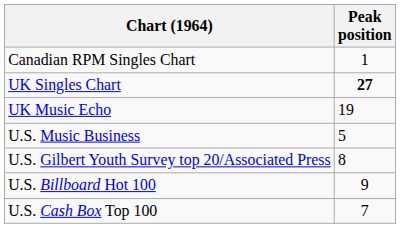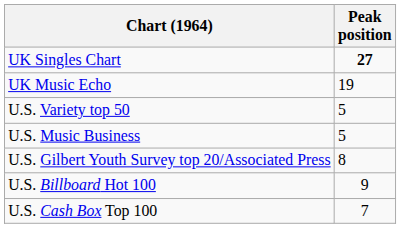 <table class="wikitable sortable">
 <tr>
 <th>Chart (1964)</th>
 <th>Peak<br>position</th>
-</tr>
-<tr>
-<td align="left">Canadian RPM Singles Chart</td>
-<td style="text-align:center;">1</td>
 </tr>
 <tr>
 <td align="left"><a href='#'>UK Singles Chart</a></td>
 <td style="text-align:center;"><strong>27</strong></td>
 </tr>
 <tr>
 <td align="left"><a href='#'>UK Music Echo</a></td>
 <td style="text-align;center;">19</td>
+</tr>
+<tr>
+<td align="left">U.S. <a href='#'>Variety top 50</a></td>
+<td style="text-align;center;">5</td>
 </tr>
 <tr>
 <td align="left">U.S. <a href='#'>Music Business</a></td>
 <td style="text-align;center;">5</td>
 </tr>
 <tr>
 <td align="left">U.S. <a href='#'>Gilbert Youth Survey top 20/Associated Press</a></td>
 <td style="text-align;center;">8</td>
 </tr>
 <tr>
 <td align="left">U.S. <a href='#'><em>Billboard</em> Hot 100</a></td>
 <td style="text-align:center;">9</td>
 </tr>
 <tr>
 <td>U.S. <a href='#'><em>Cash Box</em></a> Top 100</td>
 <td align="center">7</td>
 </tr>
 </table>
